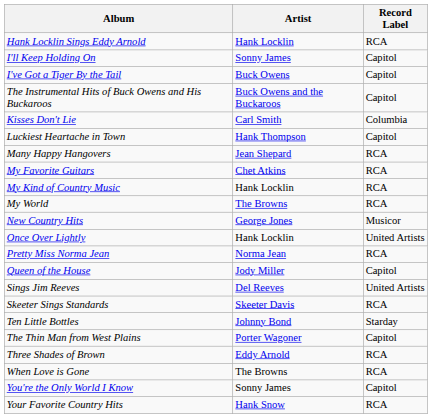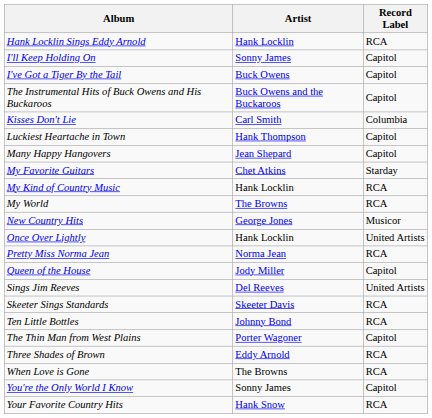 <table class="wikitable sortable">
 <tr>
 <th width="339">Album</th>
 <th width="190">Artist</th>
 <th width="90">Record Label</th>
 </tr>
 <tr>
 <td><em><a href='#'>Hank Locklin Sings Eddy Arnold</a></em></td>
 <td><a href='#'>Hank Locklin</a></td>
 <td>RCA</td>
 </tr>
 <tr>
 <td><em><a href='#'>I'll Keep Holding On</a></em></td>
 <td><a href='#'>Sonny James</a></td>
 <td>Capitol</td>
 </tr>
 <tr>
 <td><em><a href='#'>I've Got a Tiger By the Tail</a></em></td>
 <td><a href='#'>Buck Owens</a></td>
 <td>Capitol</td>
 </tr>
 <tr>
 <td><em>The Instrumental Hits of Buck Owens and His Buckaroos</em></td>
 <td><a href='#'>Buck Owens and the Buckaroos</a></td>
 <td>Capitol</td>
 </tr>
 <tr>
 <td><em><a href='#'>Kisses Don't Lie</a></em></td>
 <td><a href='#'>Carl Smith</a></td>
 <td>Columbia</td>
 </tr>
 <tr>
 <td><em>Luckiest Heartache in Town</em></td>
 <td><a href='#'>Hank Thompson</a></td>
 <td>Capitol</td>
 </tr>
 <tr>
 <td><em>Many Happy Hangovers</em></td>
 <td><a href='#'>Jean Shepard</a></td>
-<td>RCA</td>
+<td>Capitol</td>
 </tr>
 <tr>
 <td><em><a href='#'>My Favorite Guitars</a></em></td>
 <td><a href='#'>Chet Atkins</a></td>
-<td>RCA</td>
+<td>Starday</td>
 </tr>
 <tr>
 <td><em><a href='#'>My Kind of Country Music</a></em></td>
 <td>Hank Locklin</td>
 <td>RCA</td>
 </tr>
 <tr>
 <td><em>My World</em></td>
 <td><a href='#'>The Browns</a></td>
 <td>RCA</td>
 </tr>
 <tr>
 <td><em><a href='#'>New Country Hits</a></em></td>
 <td><a href='#'>George Jones</a></td>
 <td>Musicor</td>
 </tr>
 <tr>
 <td><em><a href='#'>Once Over Lightly</a></em></td>
 <td>Hank Locklin</td>
 <td>United Artists</td>
 </tr>
 <tr>
 <td><em><a href='#'>Pretty Miss Norma Jean</a></em></td>
 <td><a href='#'>Norma Jean</a></td>
 <td>RCA</td>
 </tr>
 <tr>
 <td><em><a href='#'>Queen of the House</a></em></td>
 <td><a href='#'>Jody Miller</a></td>
 <td>Capitol</td>
 </tr>
 <tr>
 <td><em>Sings Jim Reeves</em></td>
 <td><a href='#'>Del Reeves</a></td>
 <td>United Artists</td>
 </tr>
 <tr>
 <td><em>Skeeter Sings Standards</em></td>
 <td><a href='#'>Skeeter Davis</a></td>
 <td>RCA</td>
 </tr>
 <tr>
 <td><em>Ten Little Bottles</em></td>
 <td><a href='#'>Johnny Bond</a></td>
-<td>Starday</td>
+<td>RCA</td>
 </tr>
 <tr>
 <td><em>The Thin Man from West Plains</em></td>
 <td><a href='#'>Porter Wagoner</a></td>
 <td>Capitol</td>
 </tr>
 <tr>
 <td><em>Three Shades of Brown</em></td>
 <td><a href='#'>Eddy Arnold</a></td>
 <td>RCA</td>
 </tr>
 <tr>
 <td><em>When Love is Gone</em></td>
 <td Jim Ed Brown>The Browns</td>
 <td>RCA</td>
 </tr>
 <tr>
 <td><em><a href='#'>You're the Only World I Know</a></em></td>
 <td>Sonny James</td>
 <td>Capitol</td>
 </tr>
 <tr>
 <td><em>Your Favorite Country Hits</em></td>
 <td><a href='#'>Hank Snow</a></td>
 <td>RCA</td>
 </tr>
 </table>
